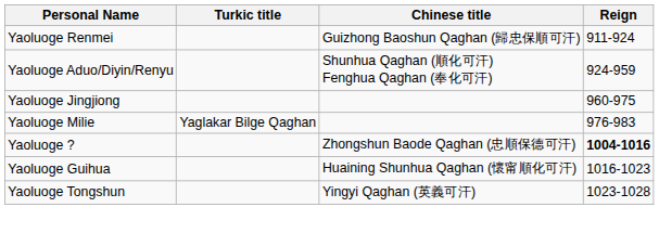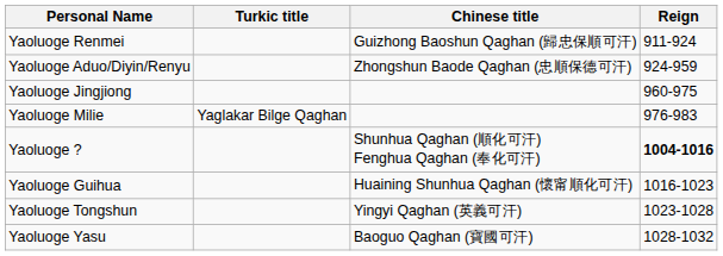 <table class="wikitable">
 <tr>
 <th>Personal Name</th>
 <th>Turkic title</th>
 <th>Chinese title</th>
 <th>Reign</th>
 </tr>
 <tr>
 <td>Yaoluoge Renmei</td>
 <td></td>
 <td>Guizhong Baoshun Qaghan (歸忠保順可汗)</td>
 <td>911-924</td>
 </tr>
 <tr>
 <td>Yaoluoge Aduo/Diyin/Renyu</td>
 <td></td>
-<td>Shunhua Qaghan (順化可汗)<br>Fenghua Qaghan (奉化可汗)</td>
+<td>Zhongshun Baode Qaghan (忠順保德可汗)</td>
 <td>924-959</td>
 </tr>
 <tr>
 <td>Yaoluoge Jingjiong</td>
 <td></td>
 <td></td>
 <td>960-975</td>
 </tr>
 <tr>
 <td>Yaoluoge Milie</td>
 <td>Yaglakar Bilge Qaghan</td>
 <td></td>
 <td>976-983</td>
 </tr>
 <tr>
 <td>Yaoluoge ?</td>
 <td></td>
-<td>Zhongshun Baode Qaghan (忠順保德可汗)</td>
+<td>Shunhua Qaghan (順化可汗)<br>Fenghua Qaghan (奉化可汗)</td>
 <td><strong>1004-1016</strong></td>
 </tr>
 <tr>
 <td>Yaoluoge Guihua</td>
 <td></td>
 <td>Huaining Shunhua Qaghan (懷甯順化可汗)</td>
 <td>1016-1023</td>
 </tr>
 <tr>
 <td>Yaoluoge Tongshun</td>
 <td></td>
 <td>Yingyi Qaghan (英義可汗)</td>
 <td>1023-1028</td>
 </tr>
+<tr>
+<td>Yaoluoge Yasu</td>
+<td></td>
+<td>Baoguo Qaghan (寶國可汗)</td>
+<td>1028-1032</td>
+</tr>
 </table>
